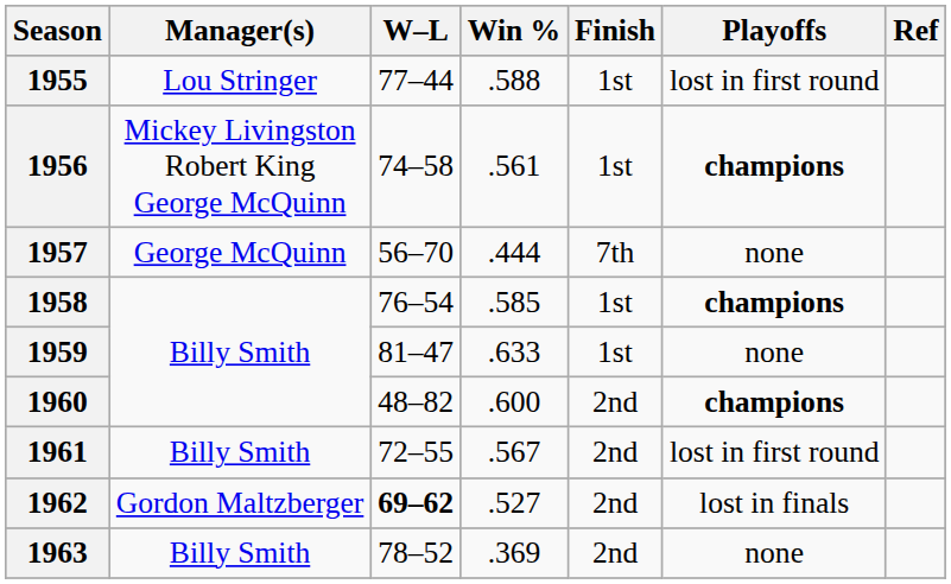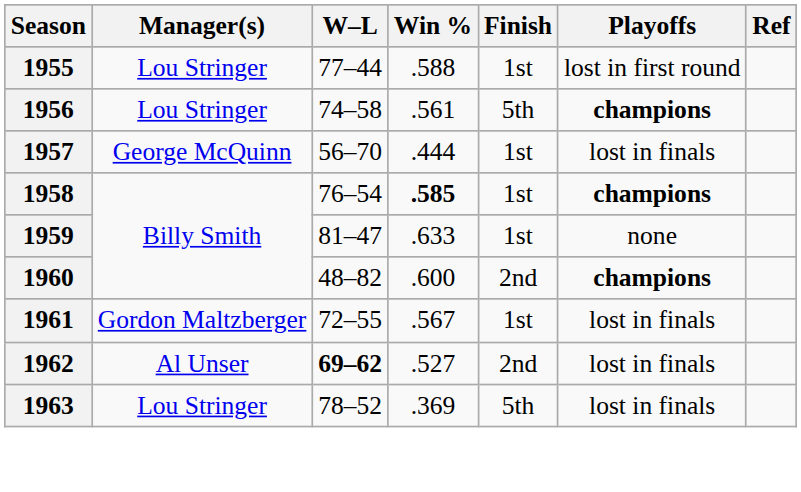 <table class="wikitable" style="text-align:center; font-size: 95%;">
 <tr>
 <th>Season</th>
 <th>Manager(s)</th>
 <th>W–L</th>
 <th>Win %</th>
 <th>Finish</th>
 <th>Playoffs</th>
 <th>Ref</th>
 </tr>
 <tr>
 <th>1955</th>
 <td><a href='#'>Lou Stringer</a></td>
 <td>77–44</td>
 <td>.588</td>
 <td>1st</td>
 <td>lost in first round</td>
 <td></td>
 </tr>
 <tr>
 <th>1956</th>
-<td><a href='#'>Mickey Livingston</a><br>Robert King<br><a href='#'>George McQuinn</a></td>
+<td><a href='#'>Lou Stringer</a></td>
 <td>74–58</td>
 <td>.561</td>
-<td>1st</td>
+<td>5th</td>
 <td><strong>champions</strong></td>
 <td></td>
 </tr>
 <tr>
 <th>1957</th>
 <td><a href='#'>George McQuinn</a></td>
 <td>56–70</td>
 <td>.444</td>
-<td>7th</td>
-<td>none</td>
+<td>1st</td>
+<td>lost in finals</td>
 <td></td>
 </tr>
 <tr>
 <th>1958</th>
 <td rowspan=3><a href='#'>Billy Smith</a></td>
 <td>76–54</td>
-<td>.585</td>
+<td><strong>.585</strong></td>
 <td>1st</td>
 <td><strong>champions</strong></td>
 <td></td>
 </tr>
 <tr>
 <th>1959</th>
 <td>81–47</td>
 <td>.633</td>
 <td>1st</td>
 <td>none</td>
 <td></td>
 </tr>
 <tr>
 <th>1960</th>
 <td>48–82</td>
 <td>.600</td>
 <td>2nd</td>
 <td><strong>champions</strong></td>
 <td></td>
 </tr>
 <tr>
 <th>1961</th>
-<td><a href='#'>Billy Smith</a></td>
+<td><a href='#'>Gordon Maltzberger</a></td>
 <td>72–55</td>
 <td>.567</td>
-<td>2nd</td>
-<td>lost in first round</td>
+<td>1st</td>
+<td>lost in finals</td>
 <td></td>
 </tr>
 <tr>
 <th>1962</th>
-<td><a href='#'>Gordon Maltzberger</a></td>
+<td><a href='#'>Al Unser</a></td>
 <td><strong>69–62</strong></td>
 <td>.527</td>
 <td>2nd</td>
 <td>lost in finals</td>
 <td></td>
 </tr>
 <tr>
 <th>1963</th>
-<td><a href='#'>Billy Smith</a></td>
+<td><a href='#'>Lou Stringer</a></td>
 <td>78–52</td>
 <td>.369</td>
-<td>2nd</td>
-<td>none</td>
+<td>5th</td>
+<td>lost in finals</td>
 <td></td>
 </tr>
 </table>
